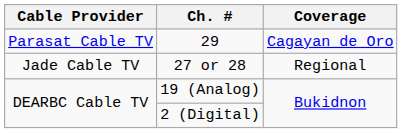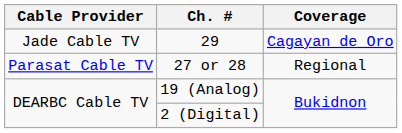 <table class="wikitable unsortable" style="text-align:center;">
 <tr>
 <th>Cable Provider</th>
 <th>Ch. #</th>
 <th class="unsortable">Coverage</th>
 </tr>
 <tr>
-<td><a href='#'>Parasat Cable TV</a></td>
+<td>Jade Cable TV</td>
 <td>29</td>
 <td><a href='#'>Cagayan de Oro</a></td>
 </tr>
 <tr>
-<td>Jade Cable TV</td>
+<td><a href='#'>Parasat Cable TV</a></td>
 <td>27 or 28</td>
 <td>Regional</td>
 </tr>
 <tr>
 <td rowspan="2">DEARBC Cable TV</td>
 <td>19 (Analog)</td>
 <td rowspan="2"><a href='#'>Bukidnon</a></td>
 </tr>
 <tr>
 <td>2 (Digital)</td>
 </tr>
 </table>
